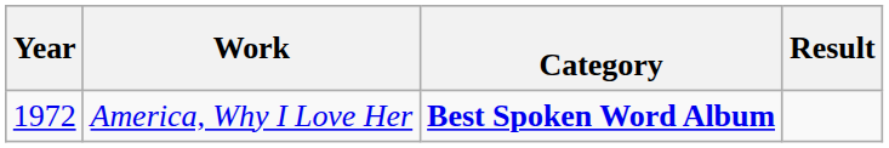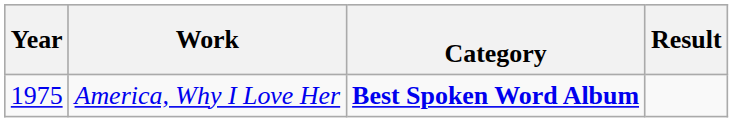 <table class="wikitable sortable plainrowheaders">
 <tr>
 <th scope="col">Year</th>
 <th scope="col">Work</th>
 <th scope="col"><br>Category</th>
 <th scope="col">Result</th>
 </tr>
 <tr>
-<td><a href='#'>1972</a></td>
+<td><a href='#'>1975</a></td>
 <td><em><a href='#'>America, Why I Love Her</a></em></td>
 <td><strong><a href='#'>Best Spoken Word Album</a></strong></td>
 <td></td>
 </tr>
 </table>
